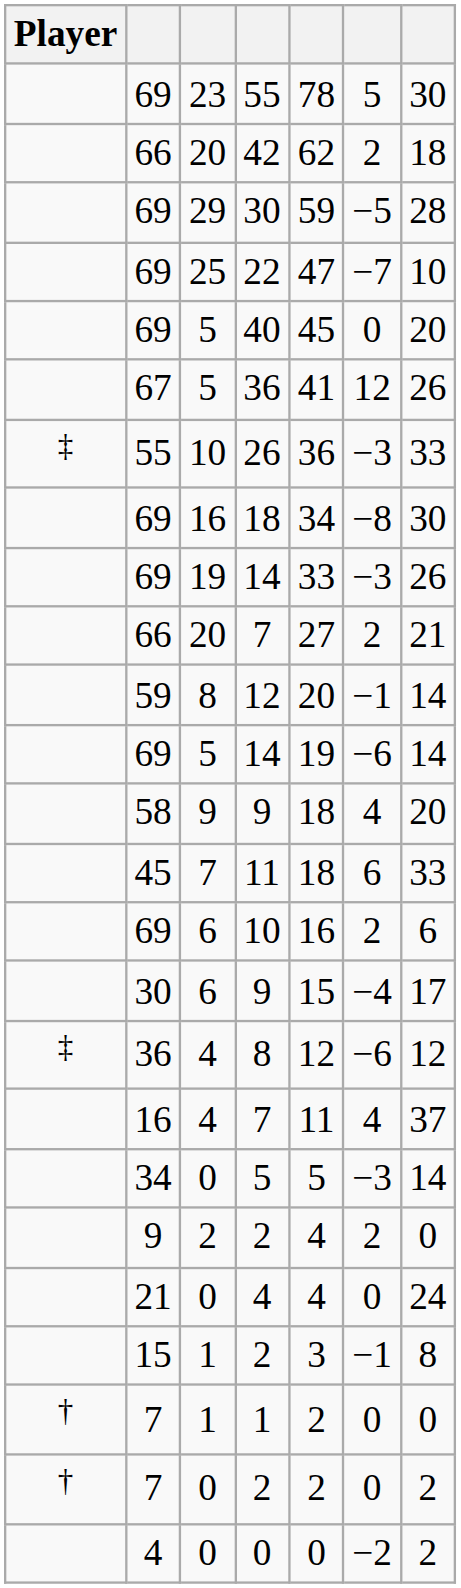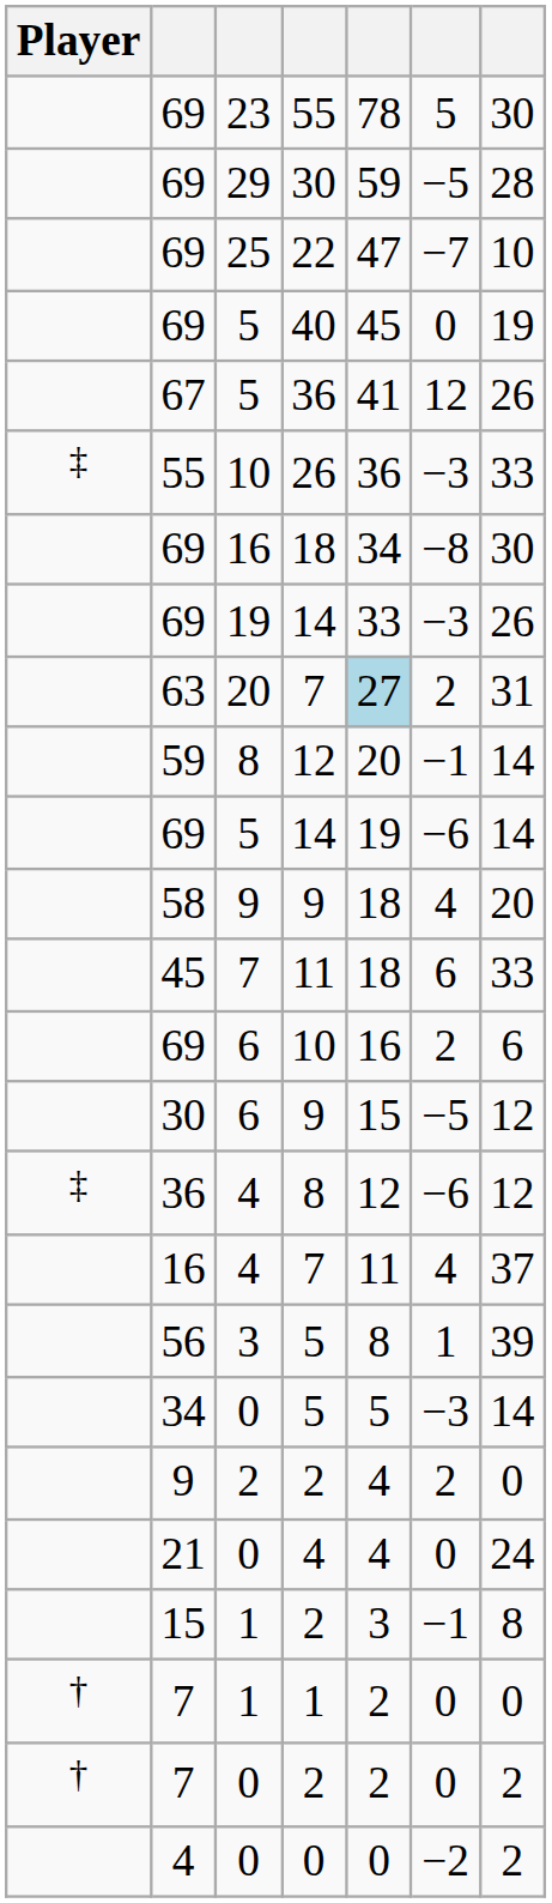 <table class="wikitable sortable" style="text-align:center;">
 <tr>
 <th>Player</th>
 <th></th>
 <th></th>
 <th></th>
 <th></th>
 <th data-sort-type="number"></th>
 <th></th>
 </tr>
 <tr>
 <td></td>
 <td>69</td>
 <td>23</td>
 <td>55</td>
 <td>78</td>
 <td>5</td>
 <td>30</td>
-</tr>
-<tr>
-<td></td>
-<td>66</td>
-<td>20</td>
-<td>42</td>
-<td>62</td>
-<td>2</td>
-<td>18</td>
 </tr>
 <tr>
 <td></td>
 <td>69</td>
 <td>29</td>
 <td>30</td>
 <td>59</td>
 <td>−5</td>
 <td>28</td>
 </tr>
 <tr>
 <td></td>
 <td>69</td>
 <td>25</td>
 <td>22</td>
 <td>47</td>
 <td>−7</td>
 <td>10</td>
 </tr>
 <tr>
 <td></td>
 <td>69</td>
 <td>5</td>
 <td>40</td>
 <td>45</td>
 <td>0</td>
-<td>20</td>
+<td>19</td>
 </tr>
 <tr>
 <td></td>
 <td>67</td>
 <td>5</td>
 <td>36</td>
 <td>41</td>
 <td>12</td>
 <td>26</td>
 </tr>
 <tr>
 <td><sup>‡</sup></td>
 <td>55</td>
 <td>10</td>
 <td>26</td>
 <td>36</td>
 <td>−3</td>
 <td>33</td>
 </tr>
 <tr>
 <td></td>
 <td>69</td>
 <td>16</td>
 <td>18</td>
 <td>34</td>
 <td>−8</td>
 <td>30</td>
 </tr>
 <tr>
 <td></td>
 <td>69</td>
 <td>19</td>
 <td>14</td>
 <td>33</td>
 <td>−3</td>
 <td>26</td>
 </tr>
 <tr>
 <td></td>
-<td>66</td>
+<td>63</td>
 <td>20</td>
 <td>7</td>
-<td>27</td>
+<td style="background: lightblue;">27</td>
 <td>2</td>
-<td>21</td>
+<td>31</td>
 </tr>
 <tr>
 <td></td>
 <td>59</td>
 <td>8</td>
 <td>12</td>
 <td>20</td>
 <td>−1</td>
 <td>14</td>
 </tr>
 <tr>
 <td></td>
 <td>69</td>
 <td>5</td>
 <td>14</td>
 <td>19</td>
 <td>−6</td>
 <td>14</td>
 </tr>
 <tr>
 <td></td>
 <td>58</td>
 <td>9</td>
 <td>9</td>
 <td>18</td>
 <td>4</td>
 <td>20</td>
 </tr>
 <tr>
 <td></td>
 <td>45</td>
 <td>7</td>
 <td>11</td>
 <td>18</td>
 <td>6</td>
 <td>33</td>
 </tr>
 <tr>
 <td></td>
 <td>69</td>
 <td>6</td>
 <td>10</td>
 <td>16</td>
 <td>2</td>
 <td>6</td>
 </tr>
 <tr>
 <td></td>
 <td>30</td>
 <td>6</td>
 <td>9</td>
 <td>15</td>
-<td>−4</td>
-<td>17</td>
+<td>−5</td>
+<td>12</td>
 </tr>
 <tr>
 <td><sup>‡</sup></td>
 <td>36</td>
 <td>4</td>
 <td>8</td>
 <td>12</td>
 <td>−6</td>
 <td>12</td>
 </tr>
 <tr>
 <td></td>
 <td>16</td>
 <td>4</td>
 <td>7</td>
 <td>11</td>
 <td>4</td>
 <td>37</td>
+</tr>
+<tr>
+<td></td>
+<td>56</td>
+<td>3</td>
+<td>5</td>
+<td>8</td>
+<td>1</td>
+<td>39</td>
 </tr>
 <tr>
 <td></td>
 <td>34</td>
 <td>0</td>
 <td>5</td>
 <td>5</td>
 <td>−3</td>
 <td>14</td>
 </tr>
 <tr>
 <td></td>
 <td>9</td>
 <td>2</td>
 <td>2</td>
 <td>4</td>
 <td>2</td>
 <td>0</td>
 </tr>
 <tr>
 <td></td>
 <td>21</td>
 <td>0</td>
 <td>4</td>
 <td>4</td>
 <td>0</td>
 <td>24</td>
 </tr>
 <tr>
 <td></td>
 <td>15</td>
 <td>1</td>
 <td>2</td>
 <td>3</td>
 <td>−1</td>
 <td>8</td>
 </tr>
 <tr>
 <td><sup>†</sup></td>
 <td>7</td>
 <td>1</td>
 <td>1</td>
 <td>2</td>
 <td>0</td>
 <td>0</td>
 </tr>
 <tr>
 <td><sup>†</sup></td>
 <td>7</td>
 <td>0</td>
 <td>2</td>
 <td>2</td>
 <td>0</td>
 <td>2</td>
 </tr>
 <tr>
 <td></td>
 <td>4</td>
 <td>0</td>
 <td>0</td>
 <td>0</td>
 <td>−2</td>
 <td>2</td>
 </tr>
 </table>
